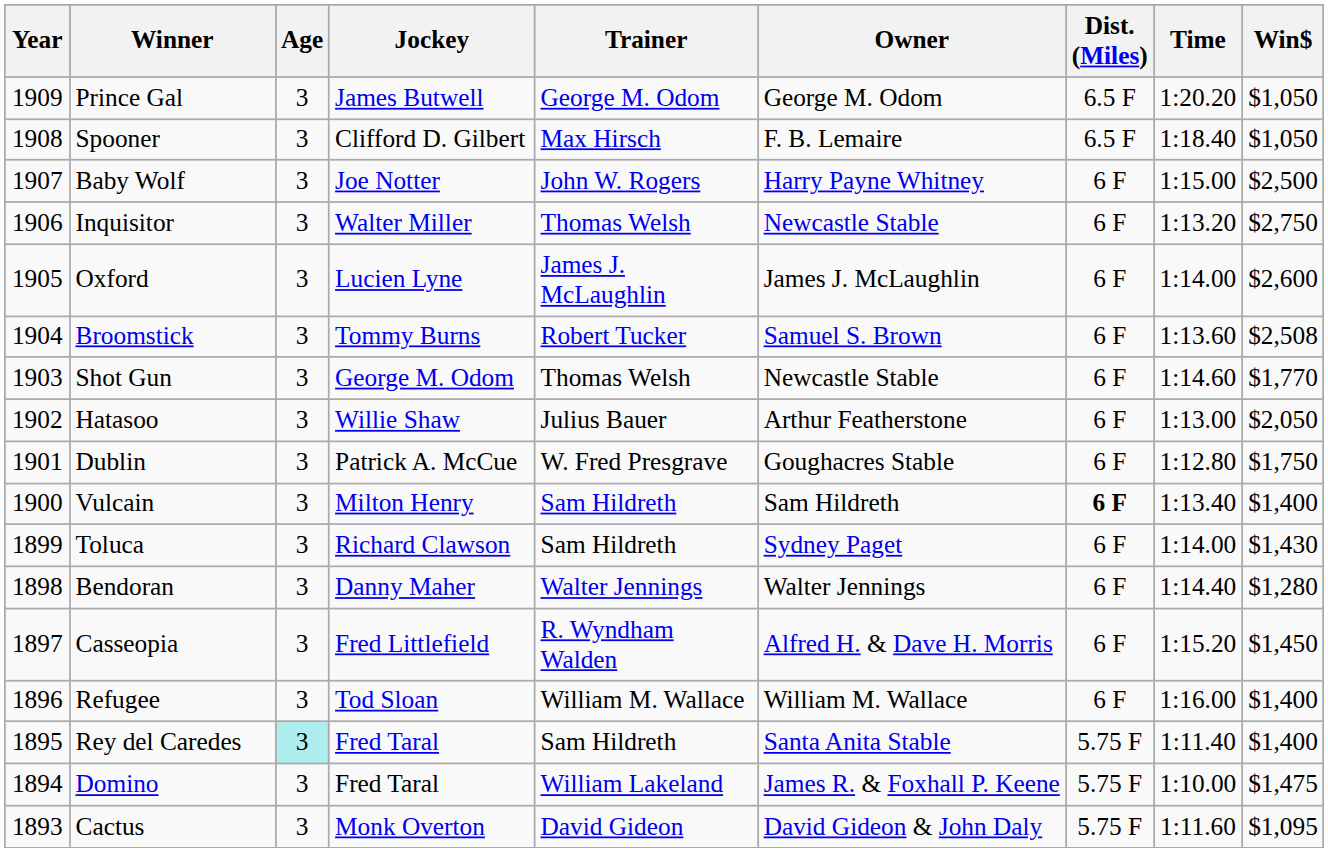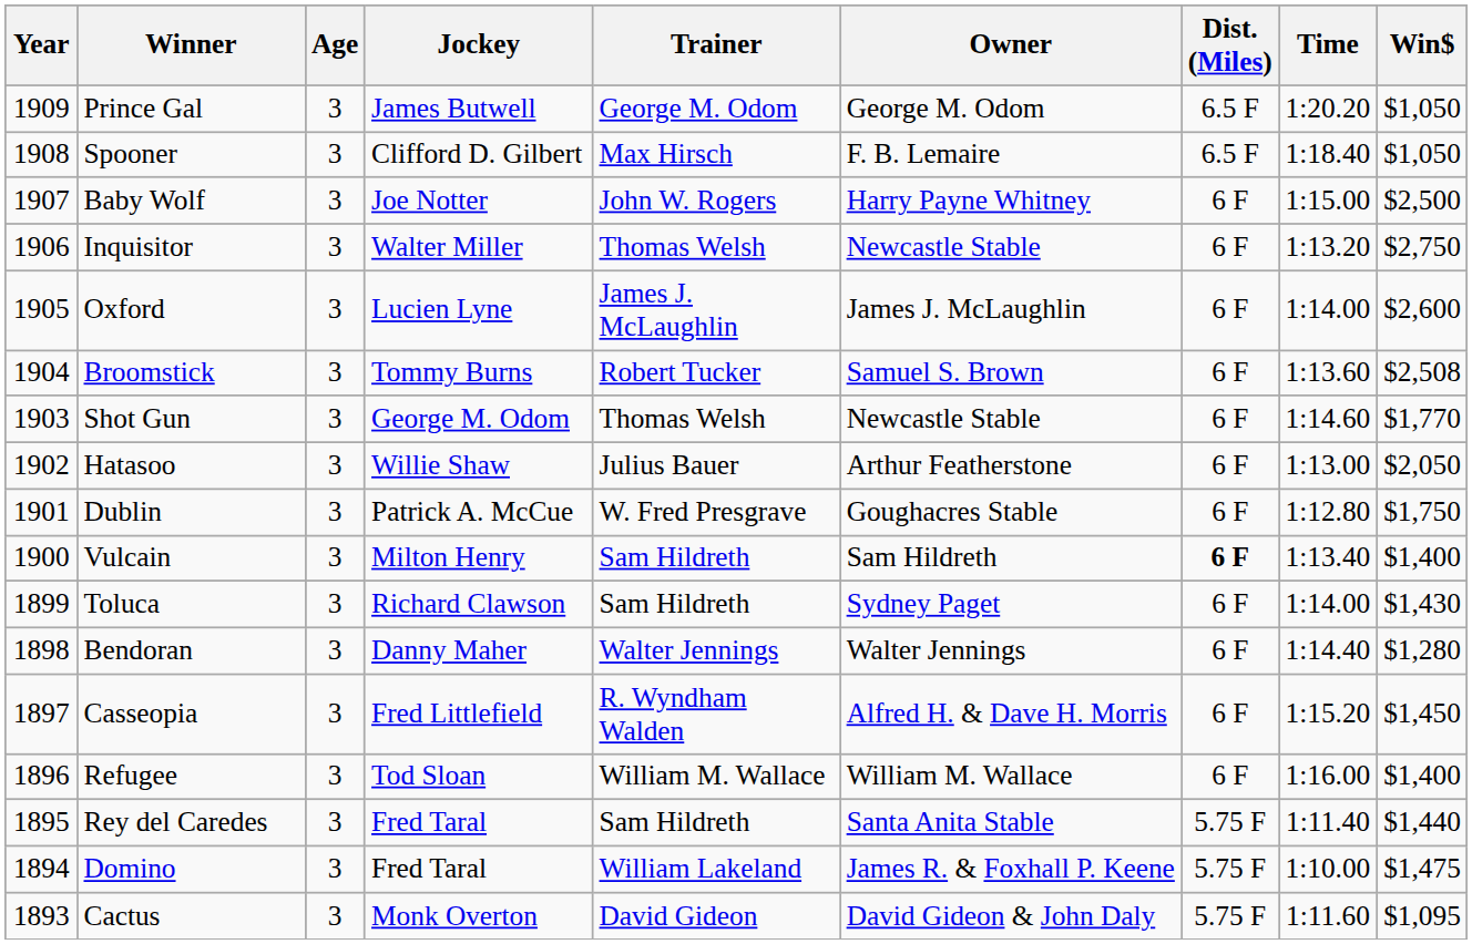 <table class="wikitable sortable" style="font-size:90%">
 <tr>
 <th style="width:30px">Year<br></th>
 <th style="width:110px">Winner<br></th>
 <th style="width:20px">Age<br></th>
 <th style="width:110px">Jockey<br></th>
 <th style="width:120px">Trainer<br></th>
 <th>Owner<br></th>
 <th style="width:25px">Dist.<br> <span>(<a href='#'>Miles</a>)</span></th>
 <th style="width:25px">Time<br></th>
 <th style="width:25px">Win$</th>
 </tr>
 <tr>
 <td align=center>1909</td>
 <td>Prince Gal</td>
 <td align=center>3</td>
 <td><a href='#'>James Butwell</a></td>
 <td><a href='#'>George M. Odom</a></td>
 <td>George M. Odom</td>
 <td align=center>6.5 F</td>
 <td align=center>1:20.20</td>
 <td align=center>$1,050</td>
 </tr>
 <tr>
 <td align=center>1908</td>
 <td>Spooner</td>
 <td align=center>3</td>
 <td>Clifford D. Gilbert</td>
 <td><a href='#'>Max Hirsch</a></td>
 <td>F. B. Lemaire</td>
 <td align=center>6.5 F</td>
 <td align=center>1:18.40</td>
 <td align=center>$1,050</td>
 </tr>
 <tr>
 <td align=center>1907</td>
 <td>Baby Wolf</td>
 <td align=center>3</td>
 <td><a href='#'>Joe Notter</a></td>
 <td><a href='#'>John W. Rogers</a></td>
 <td><a href='#'>Harry Payne Whitney</a></td>
 <td align=center>6 F</td>
 <td align=center>1:15.00</td>
 <td align=center>$2,500</td>
 </tr>
 <tr>
 <td align=center>1906</td>
 <td>Inquisitor</td>
 <td align=center>3</td>
 <td><a href='#'>Walter Miller</a></td>
 <td><a href='#'>Thomas Welsh</a></td>
 <td><a href='#'>Newcastle Stable</a></td>
 <td align=center>6 F</td>
 <td align=center>1:13.20</td>
 <td align=center>$2,750</td>
 </tr>
 <tr>
 <td align=center>1905</td>
 <td>Oxford</td>
 <td align=center>3</td>
 <td><a href='#'>Lucien Lyne</a></td>
 <td><a href='#'>James J. McLaughlin</a></td>
 <td>James J. McLaughlin</td>
 <td align=center>6 F</td>
 <td align=center>1:14.00</td>
 <td align=center>$2,600</td>
 </tr>
 <tr>
 <td align=center>1904</td>
 <td><a href='#'>Broomstick</a></td>
 <td align=center>3</td>
 <td><a href='#'>Tommy Burns</a></td>
 <td><a href='#'>Robert Tucker</a></td>
 <td><a href='#'>Samuel S. Brown</a></td>
 <td align=center>6 F</td>
 <td align=center>1:13.60</td>
 <td align=center>$2,508</td>
 </tr>
 <tr>
 <td align=center>1903</td>
 <td>Shot Gun</td>
 <td align=center>3</td>
 <td><a href='#'>George M. Odom</a></td>
 <td>Thomas Welsh</td>
 <td>Newcastle Stable</td>
 <td align=center>6 F</td>
 <td align=center>1:14.60</td>
 <td align=center>$1,770</td>
 </tr>
 <tr>
 <td align=center>1902</td>
 <td>Hatasoo</td>
 <td align=center>3</td>
 <td><a href='#'>Willie Shaw</a></td>
 <td>Julius Bauer</td>
 <td>Arthur Featherstone</td>
 <td align=center>6 F</td>
 <td align=center>1:13.00</td>
 <td align=center>$2,050</td>
 </tr>
 <tr>
 <td align=center>1901</td>
 <td>Dublin</td>
 <td align=center>3</td>
 <td>Patrick A. McCue</td>
 <td>W. Fred Presgrave</td>
 <td>Goughacres Stable</td>
 <td align=center>6 F</td>
 <td align=center>1:12.80</td>
 <td align=center>$1,750</td>
 </tr>
 <tr>
 <td align=center>1900</td>
 <td>Vulcain</td>
 <td align=center>3</td>
 <td><a href='#'>Milton Henry</a></td>
 <td><a href='#'>Sam Hildreth</a></td>
 <td>Sam Hildreth</td>
 <td align=center><strong>6 F</strong></td>
 <td align=center>1:13.40</td>
 <td align=center>$1,400</td>
 </tr>
 <tr>
 <td align=center>1899</td>
 <td>Toluca</td>
 <td align=center>3</td>
 <td><a href='#'>Richard Clawson</a></td>
 <td>Sam Hildreth</td>
 <td><a href='#'>Sydney Paget</a></td>
 <td align=center>6 F</td>
 <td align=center>1:14.00</td>
 <td align=center>$1,430</td>
 </tr>
 <tr>
 <td align=center>1898</td>
 <td>Bendoran</td>
 <td align=center>3</td>
 <td><a href='#'>Danny Maher</a></td>
 <td><a href='#'>Walter Jennings</a></td>
 <td>Walter Jennings</td>
 <td align=center>6 F</td>
 <td align=center>1:14.40</td>
 <td align=center>$1,280</td>
 </tr>
 <tr>
 <td align=center>1897</td>
 <td>Casseopia</td>
 <td align=center>3</td>
 <td><a href='#'>Fred Littlefield</a></td>
 <td><a href='#'>R. Wyndham Walden</a></td>
 <td><a href='#'>Alfred H.</a> & <a href='#'>Dave H. Morris</a></td>
 <td align=center>6 F</td>
 <td align=center>1:15.20</td>
 <td align=center>$1,450</td>
 </tr>
 <tr>
 <td align=center>1896</td>
 <td>Refugee</td>
 <td align=center>3</td>
 <td><a href='#'>Tod Sloan</a></td>
 <td>William M. Wallace</td>
 <td>William M. Wallace</td>
 <td align=center>6 F</td>
 <td align=center>1:16.00</td>
 <td align=center>$1,400</td>
 </tr>
 <tr>
 <td align=center>1895</td>
 <td>Rey del Caredes</td>
-<td align=center style="background: paleturquoise;">3</td>
+<td align=center>3</td>
 <td><a href='#'>Fred Taral</a></td>
 <td>Sam Hildreth</td>
 <td><a href='#'>Santa Anita Stable</a></td>
 <td align=center>5.75 F</td>
 <td align=center>1:11.40</td>
-<td align=center>$1,400</td>
+<td align=center>$1,440</td>
 </tr>
 <tr>
 <td align=center>1894</td>
 <td><a href='#'>Domino</a></td>
 <td align=center>3</td>
 <td>Fred Taral</td>
 <td><a href='#'>William Lakeland</a></td>
 <td><a href='#'>James R.</a> & <a href='#'>Foxhall P. Keene</a></td>
 <td align=center>5.75 F</td>
 <td align=center>1:10.00</td>
 <td align=center>$1,475</td>
 </tr>
 <tr>
 <td align=center>1893</td>
 <td>Cactus</td>
 <td align=center>3</td>
 <td><a href='#'>Monk Overton</a></td>
 <td><a href='#'>David Gideon</a></td>
 <td><a href='#'>David Gideon</a> & <a href='#'>John Daly</a></td>
 <td align=center>5.75 F</td>
 <td align=center>1:11.60</td>
 <td align=center>$1,095</td>
 </tr>
 <tr>
 </tr>
 </table>
